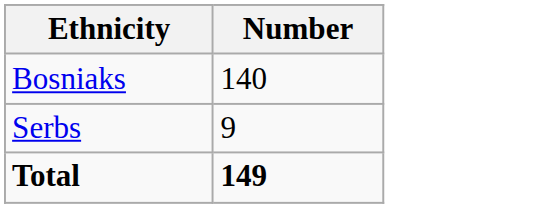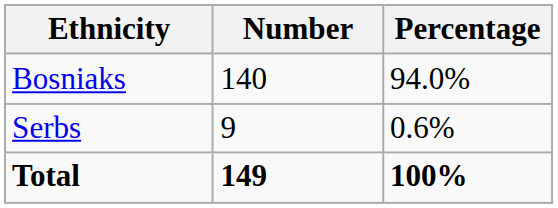 <table class="wikitable">
 <tr>
 <th width="100px">Ethnicity</th>
 <th width="80px">Number</th>
+<th width="80px">Percentage</th>
 </tr>
 <tr>
 <td><a href='#'>Bosniaks</a></td>
 <td>140</td>
+<td>94.0%</td>
 </tr>
 <tr>
 <td><a href='#'>Serbs</a></td>
 <td>9</td>
+<td>0.6%</td>
 </tr>
 <tr>
 <td><strong>Total</strong></td>
 <td><strong>149</strong></td>
+<td><strong>100%</strong></td>
 </tr>
 </table>
